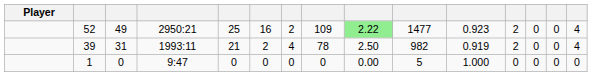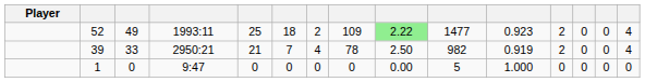 <table class="wikitable sortable" style="width:100%; text-align:center;">
 <tr style="background:#ddd;">
 <th>Player</th>
 <th></th>
 <th></th>
 <th></th>
 <th></th>
 <th></th>
 <th></th>
 <th></th>
 <th></th>
 <th></th>
 <th></th>
 <th></th>
 <th></th>
 <th></th>
 <th></th>
 </tr>
 <tr>
 <td></td>
 <td>52</td>
 <td>49</td>
-<td>2950:21</td>
+<td>1993:11</td>
 <td>25</td>
-<td>16</td>
+<td>18</td>
 <td>2</td>
 <td>109</td>
 <td style="background: lightgreen;">2.22</td>
 <td>1477</td>
 <td>0.923</td>
 <td>2</td>
 <td>0</td>
 <td>0</td>
 <td>4</td>
 </tr>
 <tr>
 <td></td>
 <td>39</td>
-<td>31</td>
-<td>1993:11</td>
+<td>33</td>
+<td>2950:21</td>
 <td>21</td>
-<td>2</td>
+<td>7</td>
 <td>4</td>
 <td>78</td>
 <td>2.50</td>
 <td>982</td>
 <td>0.919</td>
 <td>2</td>
 <td>0</td>
 <td>0</td>
 <td>4</td>
 </tr>
 <tr>
 <td></td>
 <td>1</td>
 <td>0</td>
 <td>9:47</td>
 <td>0</td>
 <td>0</td>
 <td>0</td>
 <td>0</td>
 <td>0.00</td>
 <td>5</td>
 <td>1.000</td>
 <td>0</td>
 <td>0</td>
 <td>0</td>
 <td>0</td>
 </tr>
 </table>
